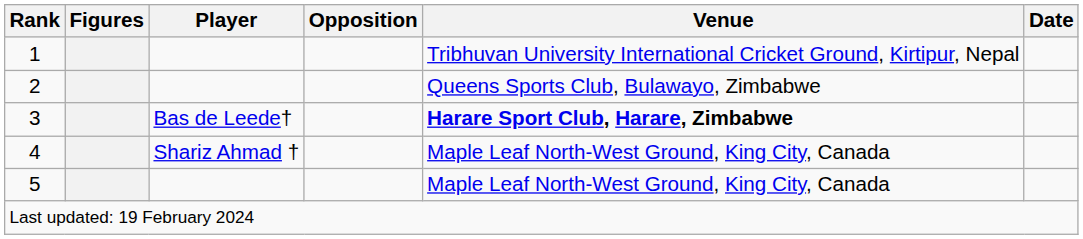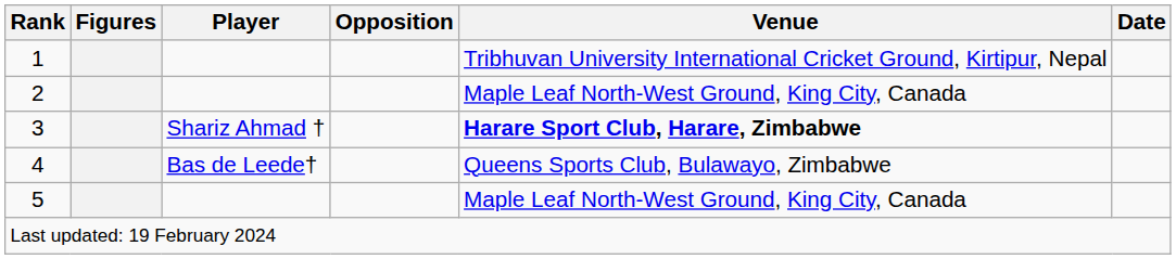 <table class="wikitable plainrowheaders sortable">
 <tr>
 <th scope=col>Rank</th>
 <th scope=col>Figures</th>
 <th scope=col>Player</th>
 <th scope=col>Opposition</th>
 <th scope=col>Venue</th>
 <th scope=col>Date</th>
 </tr>
 <tr>
 <td align=center>1</td>
 <th scope=row style=text-align:center;></th>
 <td></td>
 <td></td>
 <td><a href='#'>Tribhuvan University International Cricket Ground</a>, <a href='#'>Kirtipur</a>, Nepal</td>
 <td></td>
 </tr>
 <tr>
 <td align=center>2</td>
 <th scope=row style=text-align:center;></th>
 <td></td>
 <td></td>
-<td><a href='#'>Queens Sports Club</a>, <a href='#'>Bulawayo</a>, Zimbabwe</td>
+<td><a href='#'>Maple Leaf North-West Ground</a>, <a href='#'>King City</a>, Canada</td>
 <td></td>
 </tr>
 <tr>
 <td align="center">3</td>
 <th scope="row" style="text-align:center;"></th>
-<td><a href='#'>Bas de Leede</a>†</td>
+<td><a href='#'>Shariz Ahmad</a> †</td>
 <td></td>
 <td><strong><a href='#'>Harare Sport Club</a>, <a href='#'>Harare</a>, Zimbabwe</strong></td>
 <td></td>
 </tr>
 <tr>
 <td align="center">4</td>
 <th scope="row" style="text-align:center;"></th>
-<td><a href='#'>Shariz Ahmad</a> †</td>
+<td><a href='#'>Bas de Leede</a>†</td>
 <td></td>
-<td><a href='#'>Maple Leaf North-West Ground</a>, <a href='#'>King City</a>, Canada</td>
+<td><a href='#'>Queens Sports Club</a>, <a href='#'>Bulawayo</a>, Zimbabwe</td>
 <td> </td>
 </tr>
 <tr>
 <td align="center">5</td>
 <th scope="row" style="text-align:center;"></th>
 <td></td>
 <td></td>
 <td><a href='#'>Maple Leaf North-West Ground</a>, <a href='#'>King City</a>, Canada</td>
 <td></td>
 </tr>
 <tr class=sortbottom>
 <td colspan=6><small>Last updated: 19 February 2024</small></td>
 </tr>
 </table>
